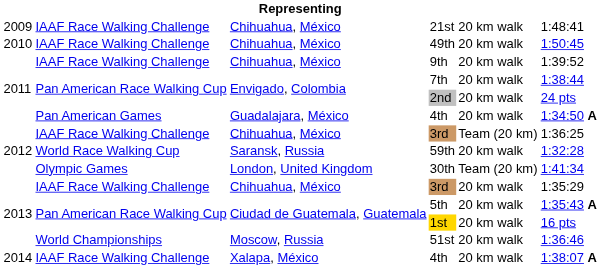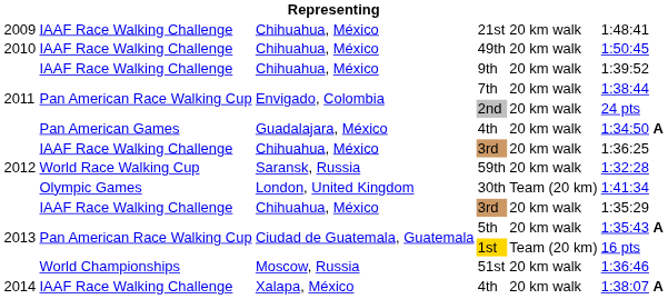 <table>
 <tr>
 <th colspan="6">Representing </th>
 </tr>
 <tr>
 <td>2009</td>
 <td><a href='#'>IAAF Race Walking Challenge</a></td>
 <td><a href='#'>Chihuahua</a>, <a href='#'>México</a></td>
 <td>21st</td>
 <td>20 km walk</td>
 <td>1:48:41</td>
 </tr>
 <tr>
 <td>2010</td>
 <td><a href='#'>IAAF Race Walking Challenge</a></td>
 <td><a href='#'>Chihuahua</a>, <a href='#'>México</a></td>
 <td>49th</td>
 <td>20 km walk</td>
 <td><a href='#'>1:50:45</a></td>
 </tr>
 <tr>
 <td rowspan=4>2011</td>
 <td><a href='#'>IAAF Race Walking Challenge</a></td>
 <td><a href='#'>Chihuahua</a>, <a href='#'>México</a></td>
 <td>9th</td>
 <td>20 km walk</td>
 <td>1:39:52</td>
 </tr>
 <tr>
 <td rowspan=2><a href='#'>Pan American Race Walking Cup</a></td>
 <td rowspan=2><a href='#'>Envigado</a>, <a href='#'>Colombia</a></td>
 <td>7th</td>
 <td>20 km walk</td>
 <td><a href='#'>1:38:44</a></td>
 </tr>
 <tr>
 <td bgcolor=silver>2nd</td>
 <td>20 km walk</td>
 <td><a href='#'>24 pts</a></td>
 </tr>
 <tr>
 <td><a href='#'>Pan American Games</a></td>
 <td><a href='#'>Guadalajara</a>, <a href='#'>México</a></td>
 <td>4th</td>
 <td>20 km walk</td>
 <td><a href='#'>1:34:50</a> <strong>A</strong></td>
 </tr>
 <tr>
 <td rowspan=3>2012</td>
 <td><a href='#'>IAAF Race Walking Challenge</a></td>
 <td><a href='#'>Chihuahua</a>, <a href='#'>México</a></td>
 <td bgcolor="cc9966">3rd</td>
-<td>Team (20 km)</td>
+<td>20 km walk</td>
 <td>1:36:25</td>
 </tr>
 <tr>
 <td><a href='#'>World Race Walking Cup</a></td>
 <td><a href='#'>Saransk</a>, <a href='#'>Russia</a></td>
 <td>59th</td>
 <td>20 km walk</td>
 <td><a href='#'>1:32:28</a></td>
 </tr>
 <tr>
 <td><a href='#'>Olympic Games</a></td>
 <td><a href='#'>London</a>, <a href='#'>United Kingdom</a></td>
 <td>30th</td>
 <td>Team (20 km)</td>
 <td><a href='#'>1:41:34</a></td>
 </tr>
 <tr>
 <td rowspan=4>2013</td>
 <td><a href='#'>IAAF Race Walking Challenge</a></td>
 <td><a href='#'>Chihuahua</a>, <a href='#'>México</a></td>
 <td bgcolor="cc9966">3rd</td>
 <td>20 km walk</td>
 <td>1:35:29</td>
 </tr>
 <tr>
 <td rowspan=2><a href='#'>Pan American Race Walking Cup</a></td>
 <td rowspan=2><a href='#'>Ciudad de Guatemala</a>, <a href='#'>Guatemala</a></td>
 <td>5th</td>
 <td>20 km walk</td>
 <td><a href='#'>1:35:43</a> <strong>A</strong></td>
 </tr>
 <tr>
 <td bgcolor=gold>1st</td>
-<td>20 km walk</td>
+<td>Team (20 km)</td>
 <td><a href='#'>16 pts</a></td>
 </tr>
 <tr>
 <td><a href='#'>World Championships</a></td>
 <td><a href='#'>Moscow</a>, <a href='#'>Russia</a></td>
 <td>51st</td>
 <td>20 km walk</td>
 <td><a href='#'>1:36:46</a></td>
 </tr>
 <tr>
 <td>2014</td>
 <td><a href='#'>IAAF Race Walking Challenge</a></td>
 <td><a href='#'>Xalapa</a>, <a href='#'>México</a></td>
 <td>4th</td>
 <td>20 km walk</td>
 <td><a href='#'>1:38:07</a> <strong>A</strong></td>
 </tr>
 </table>
